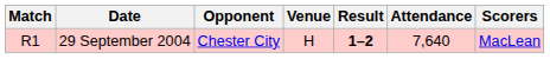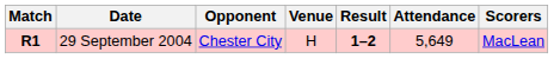 <table class="wikitable" style="font-size:100%; text-align:center">
 <tr>
 <th>Match</th>
 <th>Date</th>
 <th>Opponent</th>
 <th>Venue</th>
 <th>Result</th>
 <th>Attendance</th>
 <th>Scorers</th>
 </tr>
 <tr style="background: #FFCCCC;">
-<td>R1</td>
+<td><strong>R1</strong></td>
 <td>29 September 2004</td>
 <td><a href='#'>Chester City</a></td>
 <td>H</td>
 <td><strong>1–2</strong></td>
-<td>7,640</td>
+<td>5,649</td>
 <td><a href='#'>MacLean</a></td>
 </tr>
 </table>
